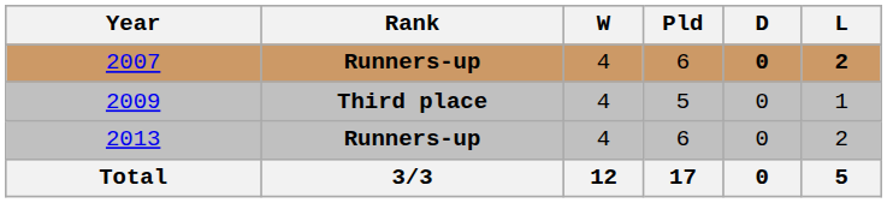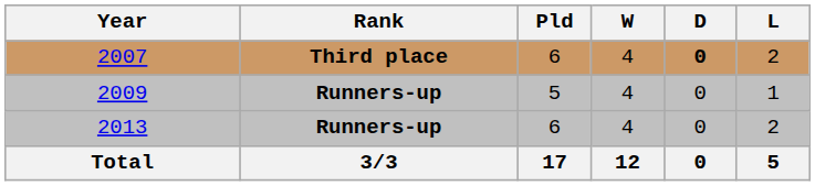 <table class="wikitable" style="text-align: center;font-size:90%;">
 <tr>
 <th width=125>Year</th>
 <th width=150>Rank</th>
+<th width=35>Pld</th>
 <th width=35>W</th>
-<th width=35>Pld</th>
 <th width=35>D</th>
 <th width=35>L</th>
 </tr>
 <tr bgcolor="#cc9966">
 <td> <a href='#'>2007</a></td>
-<td><strong>Runners-up</strong></td>
+<td><strong>Third place</strong></td>
+<td>6</td>
 <td>4</td>
-<td>6</td>
 <td><strong>0</strong></td>
-<td><strong>2</strong></td>
+<td>2</td>
 </tr>
 <tr bgcolor=silver>
 <td> <a href='#'>2009</a></td>
-<td><strong>Third place</strong></td>
+<td><strong>Runners-up</strong></td>
+<td>5</td>
 <td>4</td>
-<td>5</td>
 <td>0</td>
 <td>1</td>
 </tr>
 <tr bgcolor=silver>
 <td> <a href='#'>2013</a></td>
 <td><strong>Runners-up</strong></td>
+<td>6</td>
 <td>4</td>
-<td>6</td>
 <td>0</td>
 <td>2</td>
 </tr>
 <tr>
 <th>Total</th>
 <th>3/3</th>
+<th>17</th>
 <th>12</th>
-<th>17</th>
 <th>0</th>
 <th>5</th>
 </tr>
 </table>
